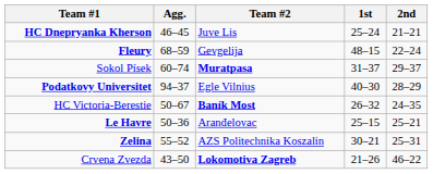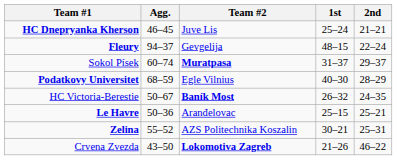 <table class=wikitable style="text-align:center">
 <tr>
 <th width=200>Team #1</th>
 <th width=50>Agg.</th>
 <th width=200>Team #2</th>
 <th width=50>1st</th>
 <th width=50>2nd</th>
 </tr>
 <tr>
 <td align=right><strong><a href='#'>HC Dnepryanka Kherson</a></strong> </td>
 <td>46–45</td>
 <td align=left> <a href='#'>Juve Lis</a></td>
 <td align=center>25–24</td>
 <td align=center>21–21</td>
 </tr>
 <tr>
 <td align=right><strong><a href='#'>Fleury</a></strong> </td>
-<td>68–59</td>
+<td>94–37</td>
 <td align=left> <a href='#'>Gevgelija</a></td>
 <td align=center>48–15</td>
 <td align=center>22–24</td>
 </tr>
 <tr>
 <td align=right><a href='#'>Sokol Písek</a> </td>
 <td>60–74</td>
 <td align=left> <strong><a href='#'>Muratpasa</a></strong></td>
 <td align=center>31–37</td>
 <td align=center>29–37</td>
 </tr>
 <tr>
 <td align=right><strong><a href='#'>Podatkovy Universitet</a></strong> </td>
-<td>94–37</td>
+<td>68–59</td>
 <td align=left> <a href='#'>Egle Vilnius</a></td>
 <td align=center>40–30</td>
 <td align=center>28–29</td>
 </tr>
 <tr>
 <td align=right><a href='#'>HC Victoria-Berestie</a> </td>
 <td>50–67</td>
 <td align=left> <strong><a href='#'>Baník Most</a></strong></td>
 <td align=center>26–32</td>
 <td align=center>24–35</td>
 </tr>
 <tr>
 <td align=right><strong><a href='#'>Le Havre</a></strong> </td>
 <td>50–36</td>
 <td align=left> <a href='#'>Aranđelovac</a></td>
 <td align=center>25–15</td>
 <td align=center>25–21</td>
 </tr>
 <tr>
 <td align=right><strong><a href='#'>Zelina</a></strong> </td>
 <td>55–52</td>
 <td align=left> <a href='#'>AZS Politechnika Koszalin</a></td>
 <td align=center>30–21</td>
 <td align=center>25–31</td>
 </tr>
 <tr>
 <td align=right><a href='#'>Crvena Zvezda</a> </td>
 <td>43–50</td>
 <td align=left> <strong><a href='#'>Lokomotiva Zagreb</a></strong></td>
 <td align=center>21–26</td>
 <td align=center>46–22</td>
 </tr>
 </table>
